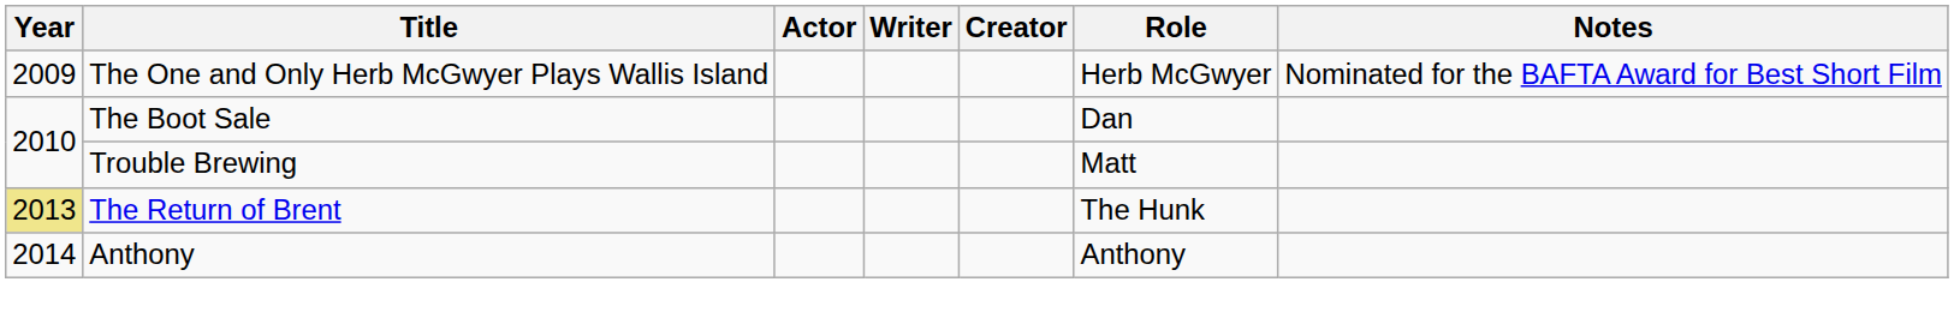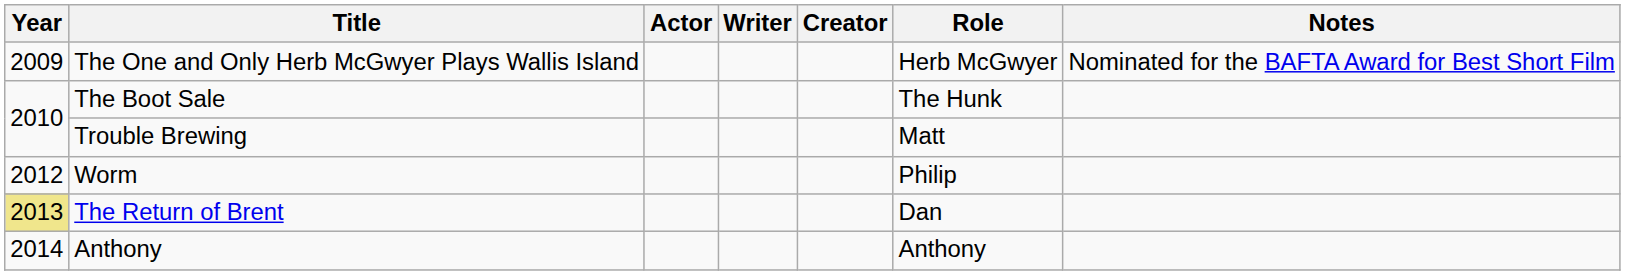 <table class="wikitable">
 <tr>
 <th>Year</th>
 <th>Title</th>
 <th>Actor</th>
 <th>Writer</th>
 <th>Creator</th>
 <th>Role</th>
 <th>Notes</th>
 </tr>
 <tr>
 <td>2009</td>
 <td>The One and Only Herb McGwyer Plays Wallis Island</td>
 <td></td>
 <td></td>
 <td></td>
 <td>Herb McGwyer</td>
 <td>Nominated for the <a href='#'>BAFTA Award for Best Short Film</a></td>
 </tr>
 <tr>
 <td rowspan="2">2010</td>
 <td>The Boot Sale</td>
 <td></td>
 <td></td>
 <td></td>
-<td>Dan</td>
+<td>The Hunk</td>
 <td></td>
 </tr>
 <tr>
 <td>Trouble Brewing</td>
 <td></td>
 <td></td>
 <td></td>
 <td>Matt</td>
 <td></td>
 </tr>
 <tr>
+<td>2012</td>
+<td>Worm</td>
+<td></td>
+<td></td>
+<td></td>
+<td>Philip</td>
+<td></td>
+</tr>
+<tr>
 <td style="background: khaki;">2013</td>
 <td><a href='#'>The Return of Brent</a></td>
 <td></td>
 <td></td>
 <td></td>
-<td>The Hunk</td>
+<td>Dan</td>
 <td></td>
 </tr>
 <tr>
 <td>2014</td>
 <td>Anthony</td>
 <td></td>
 <td></td>
 <td></td>
 <td>Anthony</td>
 <td></td>
 </tr>
 </table>
